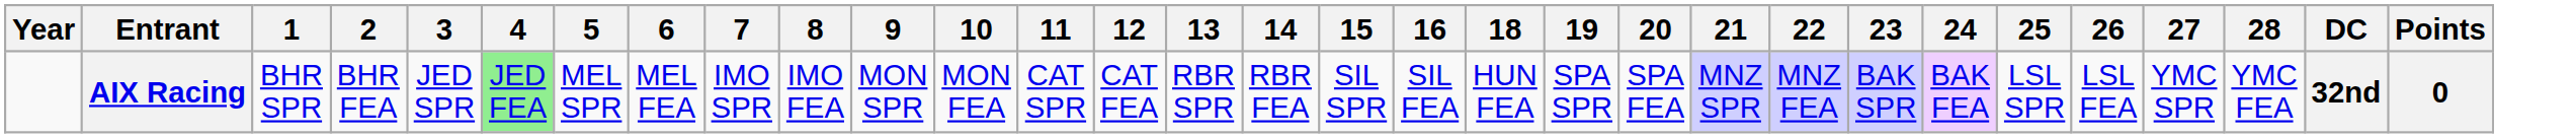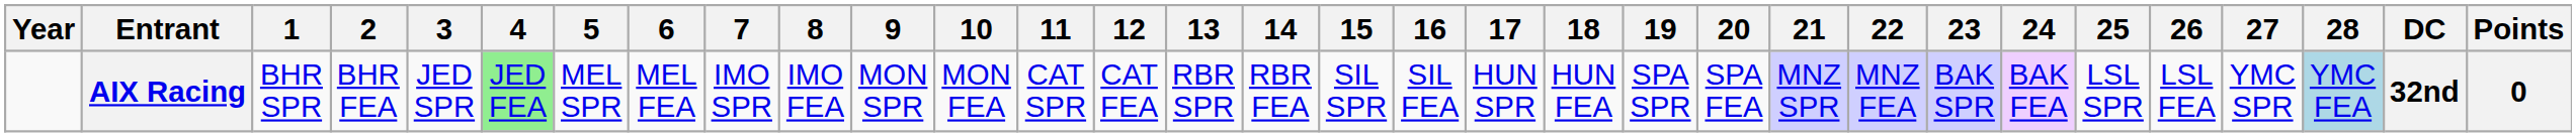 <table class="wikitable" style="text-align:center; font-size:85%">
 <tr>
 <th scope="col">Year</th>
 <th scope="col">Entrant</th>
 <th scope="col">1</th>
 <th scope="col">2</th>
 <th scope="col">3</th>
 <th scope="col">4</th>
 <th scope="col">5</th>
 <th scope="col">6</th>
 <th scope="col">7</th>
 <th scope="col">8</th>
 <th scope="col">9</th>
 <th scope="col">10</th>
 <th scope="col">11</th>
 <th scope="col">12</th>
 <th scope="col">13</th>
 <th scope="col">14</th>
 <th scope="col">15</th>
 <th scope="col">16</th>
+<th scope="col">17</th>
 <th scope="col">18</th>
 <th scope="col">19</th>
 <th scope="col">20</th>
 <th scope="col">21</th>
 <th scope="col">22</th>
 <th scope="col">23</th>
 <th scope="col">24</th>
 <th scope="col">25</th>
 <th scope="col">26</th>
 <th scope="col">27</th>
 <th scope="col">28</th>
 <th scope="col">DC</th>
 <th scope="col">Points</th>
 </tr>
 <tr>
 <td scope="row"></td>
 <th nowrap><a href='#'>AIX Racing</a></th>
 <td><a href='#'>BHR<br>SPR</a></td>
 <td><a href='#'>BHR<br>FEA</a></td>
 <td><a href='#'>JED<br>SPR</a></td>
 <td style="background: lightgreen;"><a href='#'>JED<br>FEA</a></td>
 <td><a href='#'>MEL<br>SPR</a></td>
 <td><a href='#'>MEL<br>FEA</a></td>
 <td><a href='#'>IMO<br>SPR</a></td>
 <td><a href='#'>IMO<br>FEA</a></td>
 <td><a href='#'>MON<br>SPR</a></td>
 <td><a href='#'>MON<br>FEA</a></td>
 <td><a href='#'>CAT<br>SPR</a></td>
 <td><a href='#'>CAT<br>FEA</a></td>
 <td><a href='#'>RBR<br>SPR</a></td>
 <td><a href='#'>RBR<br>FEA</a></td>
 <td><a href='#'>SIL<br>SPR</a></td>
 <td><a href='#'>SIL<br>FEA</a></td>
+<td><a href='#'>HUN<br>SPR</a></td>
 <td><a href='#'>HUN<br>FEA</a></td>
 <td><a href='#'>SPA<br>SPR</a></td>
 <td><a href='#'>SPA<br>FEA</a></td>
 <td style="background:#CFCFFF;"><a href='#'>MNZ<br>SPR</a><br></td>
 <td style="background:#CFCFFF;"><a href='#'>MNZ<br>FEA</a><br></td>
 <td style="background:#CFCFFF;"><a href='#'>BAK<br>SPR</a><br></td>
 <td style="background:#EFCFFF;"><a href='#'>BAK<br>FEA</a><br></td>
 <td><a href='#'>LSL<br>SPR</a></td>
 <td><a href='#'>LSL<br>FEA</a></td>
 <td><a href='#'>YMC<br>SPR</a></td>
-<td><a href='#'>YMC<br>FEA</a></td>
+<td style="background: lightblue;"><a href='#'>YMC<br>FEA</a></td>
 <th>32nd</th>
 <th>0</th>
 </tr>
 </table>
